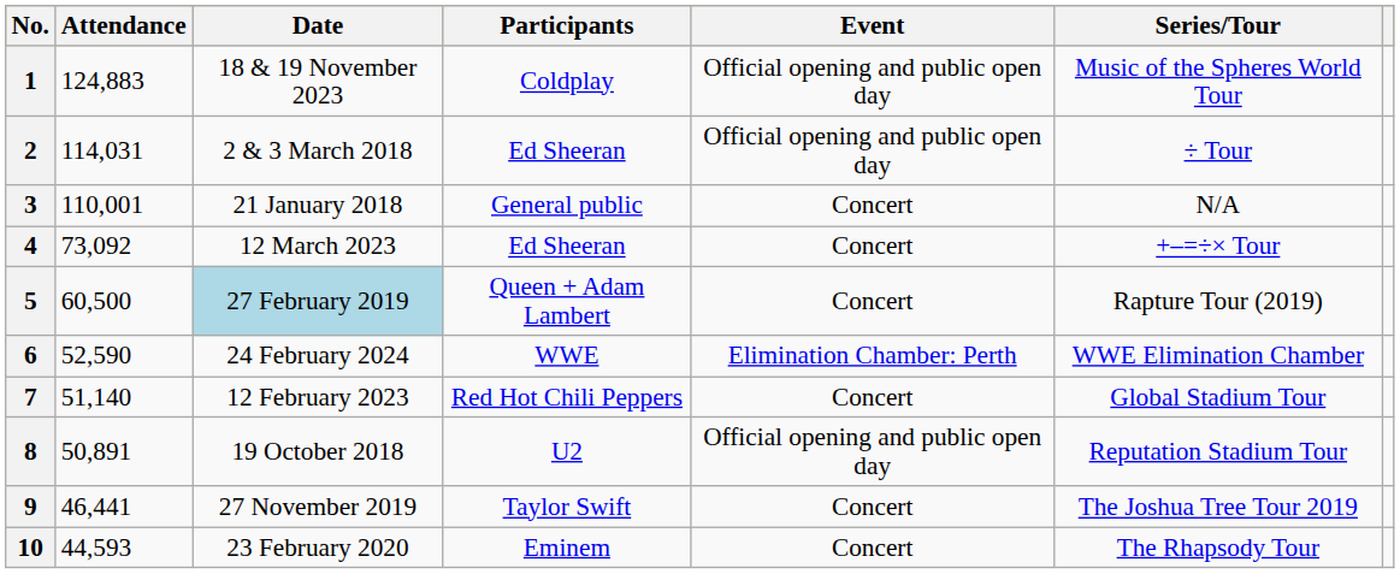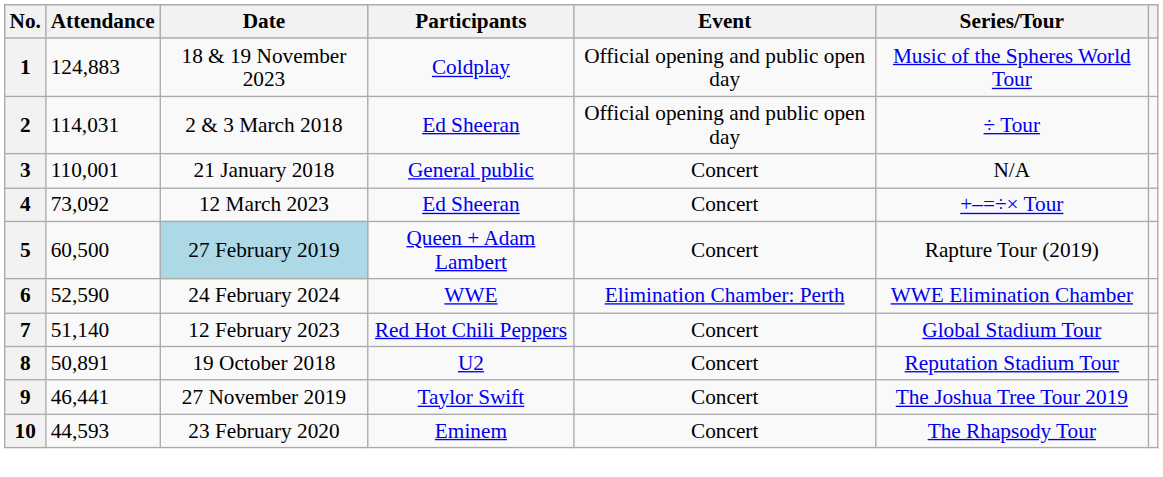 <table class="wikitable sortable">
 <tr style="background:#bdb76b;">
 <th scope="col">No.</th>
 <th scope="col">Attendance</th>
 <th scope="col">Date</th>
 <th scope="col">Participants</th>
 <th scope="col">Event</th>
 <th scope="col">Series/Tour</th>
 <th scope="col" class="unsortable"></th>
 </tr>
 <tr>
 <th align="center">1</th>
 <td>124,883</td>
 <td align="center">18 & 19 November 2023</td>
 <td align="center"><a href='#'>Coldplay</a></td>
 <td align="center">Official opening and public open day</td>
 <td align="center"><a href='#'>Music of the Spheres World Tour</a></td>
 <td></td>
 </tr>
 <tr>
 <th align="center">2</th>
 <td>114,031</td>
 <td align="center">2 & 3 March 2018</td>
 <td align="center"><a href='#'>Ed Sheeran</a></td>
 <td align="center">Official opening and public open day</td>
 <td align="center"><a href='#'>÷ Tour</a></td>
 <td></td>
 </tr>
 <tr>
 <th align="center">3</th>
 <td>110,001</td>
 <td align="center">21 January 2018</td>
 <td align="center"><a href='#'>General public</a></td>
 <td align="center">Concert</td>
 <td align="center">N/A</td>
 <td></td>
 </tr>
 <tr>
 <th align="center">4</th>
 <td>73,092</td>
 <td align="center">12 March 2023</td>
 <td align="center"><a href='#'>Ed Sheeran</a></td>
 <td align="center">Concert</td>
 <td align="center"><a href='#'>+–=÷× Tour</a></td>
 <td></td>
 </tr>
 <tr>
 <th align="center">5</th>
 <td>60,500</td>
 <td align="center" style="background: lightblue;">27 February 2019</td>
 <td align="center"><a href='#'>Queen + Adam Lambert</a></td>
 <td align="center">Concert</td>
 <td align="center">Rapture Tour (2019)</td>
 <td></td>
 </tr>
 <tr>
 <th align="center">6</th>
 <td>52,590</td>
 <td align="center">24 February 2024</td>
 <td align="center"><a href='#'>WWE</a></td>
 <td align="center"><a href='#'>Elimination Chamber: Perth</a></td>
 <td align="center"><a href='#'>WWE Elimination Chamber</a></td>
 <td></td>
 </tr>
 <tr>
 <th align="center">7</th>
 <td>51,140</td>
 <td align="center">12 February 2023</td>
 <td align="center"><a href='#'>Red Hot Chili Peppers</a></td>
 <td align="center">Concert</td>
 <td align="center"><a href='#'>Global Stadium Tour</a></td>
 <td></td>
 </tr>
 <tr>
 <th align="center">8</th>
 <td>50,891</td>
 <td align="center">19 October 2018</td>
 <td align="center"><a href='#'>U2</a></td>
-<td align="center">Official opening and public open day</td>
+<td align="center">Concert</td>
 <td align="center"><a href='#'>Reputation Stadium Tour</a></td>
 <td></td>
 </tr>
 <tr>
 <th align="center">9</th>
 <td>46,441</td>
 <td align="center">27 November 2019</td>
 <td align="center"><a href='#'>Taylor Swift</a></td>
 <td align="center">Concert</td>
 <td align="center"><a href='#'>The Joshua Tree Tour 2019</a></td>
 <td></td>
 </tr>
 <tr>
 <th align="center">10</th>
 <td>44,593</td>
 <td align="center">23 February 2020</td>
 <td align="center"><a href='#'>Eminem</a></td>
 <td align="center">Concert</td>
 <td align="center"><a href='#'>The Rhapsody Tour</a></td>
 <td></td>
 </tr>
 </table>
